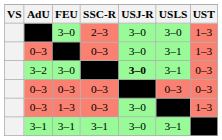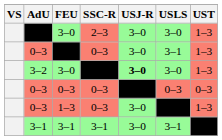 <table class="wikitable" style="text-align:center; font-size:95%;">
 <tr>
 </tr>
 <tr>
 <th>VS</th>
 <th>AdU</th>
 <th>FEU</th>
 <th>SSC-R</th>
 <th>USJ-R</th>
 <th>USLS</th>
 <th>UST</th>
 </tr>
 <tr>
 <th align=right> </th>
 <td style="background:black;"></td>
 <td style="background:#98fb98;">3–0</td>
 <td style="background:salmon;">2–3</td>
 <td style="background:#98fb98;">3–0</td>
 <td style="background:#98fb98;">3–0</td>
 <td style="background:salmon;">1–3</td>
 </tr>
 <tr>
 <th align=right></th>
 <td style="background:salmon;">0–3</td>
 <td style="background:black;"></td>
 <td style="background:salmon;">0–3</td>
 <td style="background:#98fb98;">3–0</td>
 <td style="background:#98fb98;">3–1</td>
 <td style="background:salmon;">1–3</td>
 </tr>
 <tr>
 <th align=right></th>
 <td style="background:#98fb98;">3–2</td>
 <td style="background:#98fb98;">3–0</td>
 <td style="background:black;"></td>
 <td style="background:#98fb98;"><strong>3–0</strong></td>
-<td style="background:#98fb98;">3–1</td>
-<td style="background:salmon;">0–3</td>
+<td style="background:#98fb98;">3–0</td>
+<td style="background:salmon;">1–3</td>
 </tr>
 <tr>
 <th align=right></th>
 <td style="background:salmon;">0–3</td>
 <td style="background:salmon;">0–3</td>
 <td style="background:salmon;">0–3</td>
 <td style="background:black;"></td>
 <td style="background:salmon;">0–3</td>
 <td style="background:salmon;">0–3</td>
 </tr>
 <tr>
 <th align=right></th>
 <td style="background:salmon;">0–3</td>
 <td style="background:salmon;">1–3</td>
 <td style="background:salmon;">0–3</td>
 <td style="background:#98fb98;">3–0</td>
 <td style="background:black;"></td>
 <td style="background:salmon;">1–3</td>
 </tr>
 <tr>
 <th align=right></th>
 <td style="background:#98fb98;">3–1</td>
 <td style="background:#98fb98;">3–1</td>
 <td style="background:#98fb98;">3–1</td>
 <td style="background:#98fb98;">3–0</td>
 <td style="background:#98fb98;">3–1</td>
 <td style="background:black;"></td>
 </tr>
 </table>
